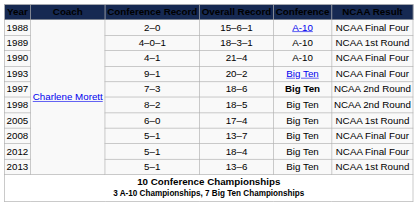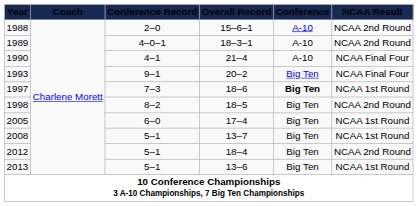 <table class="wikitable">
 <tr style="background:#162952; text-align:center;">
 <td><span><strong>Year</strong></span></td>
 <td><span><strong>Coach</strong></span></td>
 <td><span><strong>Conference Record</strong></span></td>
 <td><span><strong>Overall Record</strong></span></td>
 <td><span><strong>Conference</strong></span></td>
 <td><span><strong>NCAA Result</strong></span></td>
 </tr>
 <tr style="text-align:center;">
 <td>1988</td>
 <td rowspan="10"><a href='#'>Charlene Morett</a></td>
 <td>2–0</td>
 <td>15–6–1</td>
 <td><a href='#'>A-10</a></td>
-<td>NCAA Final Four</td>
+<td>NCAA 2nd Round</td>
 </tr>
 <tr style="text-align:center;">
 <td>1989</td>
 <td>4–0–1</td>
 <td>18–3–1</td>
 <td>A-10</td>
-<td>NCAA 1st Round</td>
+<td>NCAA 2nd Round</td>
 </tr>
 <tr style="text-align:center;">
 <td>1990</td>
 <td>4–1</td>
 <td>21–4</td>
 <td>A-10</td>
 <td>NCAA Final Four</td>
 </tr>
 <tr style="text-align:center;">
 <td>1993</td>
 <td>9–1</td>
 <td>20–2</td>
 <td><a href='#'>Big Ten</a></td>
 <td>NCAA Final Four</td>
 </tr>
 <tr style="text-align:center;">
 <td>1997</td>
 <td>7–3</td>
 <td>18–6</td>
 <td><strong>Big Ten</strong></td>
-<td>NCAA 2nd Round</td>
+<td>NCAA 1st Round</td>
 </tr>
 <tr style="text-align:center;">
 <td>1998</td>
 <td>8–2</td>
 <td>18–5</td>
 <td>Big Ten</td>
 <td>NCAA 2nd Round</td>
 </tr>
 <tr style="text-align:center;">
 <td>2005</td>
 <td>6–0</td>
 <td>17–4</td>
 <td>Big Ten</td>
 <td>NCAA 1st Round</td>
 </tr>
 <tr style="text-align:center;">
 <td>2008</td>
 <td>5–1</td>
 <td>13–7</td>
 <td>Big Ten</td>
-<td>NCAA Final Four</td>
+<td>NCAA 1st Round</td>
 </tr>
 <tr style="text-align:center;">
 <td>2012</td>
 <td>5–1</td>
 <td>18–4</td>
 <td>Big Ten</td>
-<td>NCAA Final Four</td>
+<td>NCAA 2nd Round</td>
 </tr>
 <tr style="text-align:center;">
 <td>2013</td>
 <td>5–1</td>
 <td>13–6</td>
 <td>Big Ten</td>
 <td>NCAA 1st Round</td>
 </tr>
 <tr style="text-align:center;">
 <td colspan="6" style="background:#FFFFFF;"><span><strong>10 Conference Championships<br> <small>3 A-10 Championships, 7 Big Ten Championships</small></strong></span></td>
 </tr>
 </table>
